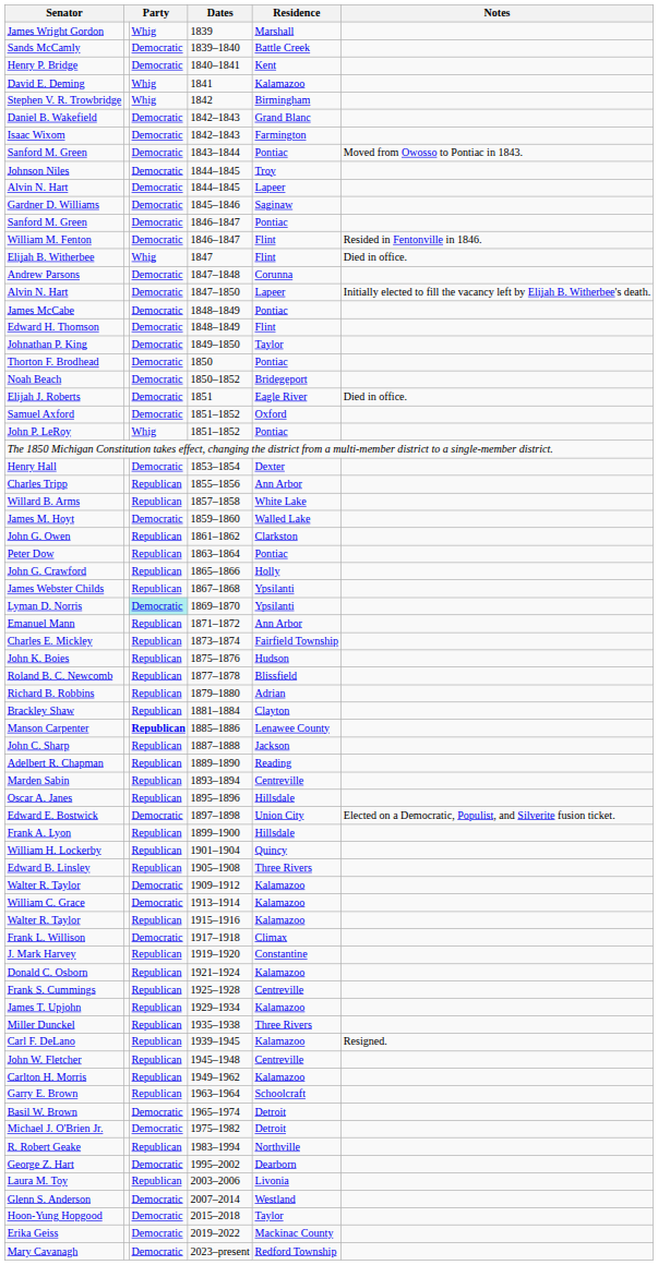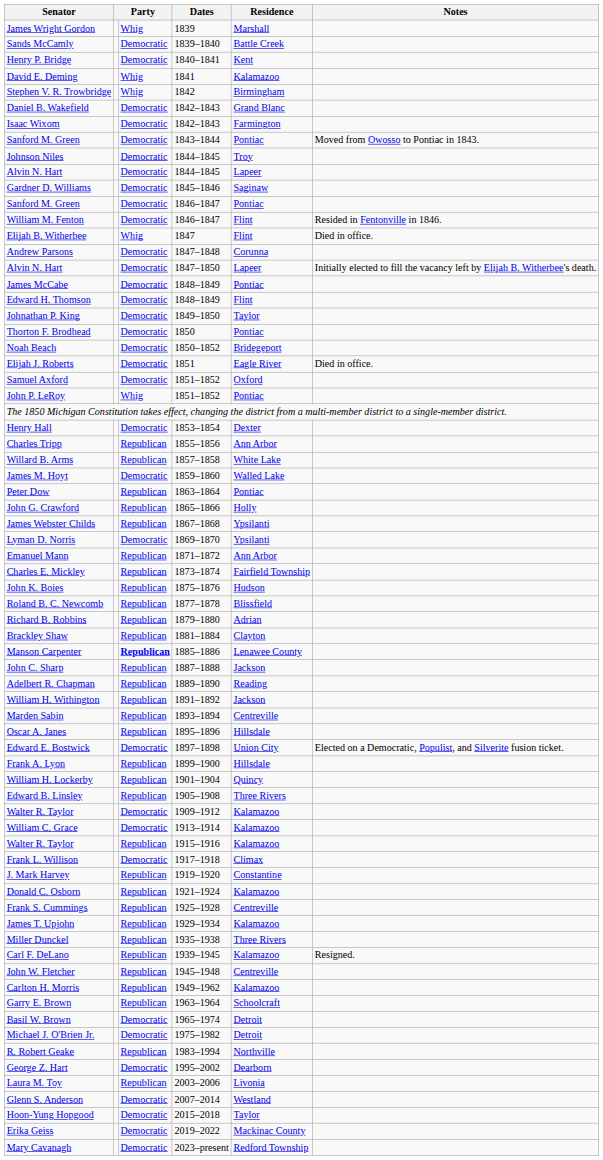 <table class=wikitable>
 <tr valign=bottom>
 <th>Senator</th>
 <th colspan="2">Party</th>
 <th>Dates</th>
 <th>Residence</th>
 <th>Notes</th>
 </tr>
 <tr>
 <td><a href='#'>James Wright Gordon</a></td>
 <td bgcolor=></td>
 <td><a href='#'>Whig</a></td>
 <td>1839</td>
 <td><a href='#'>Marshall</a></td>
 <td></td>
 </tr>
 <tr>
 <td><a href='#'>Sands McCamly</a></td>
 <td bgcolor=></td>
 <td><a href='#'>Democratic</a></td>
 <td>1839–1840</td>
 <td><a href='#'>Battle Creek</a></td>
 <td></td>
 </tr>
 <tr>
 <td><a href='#'>Henry P. Bridge</a></td>
 <td bgcolor=></td>
 <td><a href='#'>Democratic</a></td>
 <td>1840–1841</td>
 <td><a href='#'>Kent</a></td>
 <td></td>
 </tr>
 <tr>
 <td><a href='#'>David E. Deming</a></td>
 <td bgcolor=></td>
 <td><a href='#'>Whig</a></td>
 <td>1841</td>
 <td><a href='#'>Kalamazoo</a></td>
 <td></td>
 </tr>
 <tr>
 <td><a href='#'>Stephen V. R. Trowbridge</a></td>
 <td bgcolor=></td>
 <td><a href='#'>Whig</a></td>
 <td>1842</td>
 <td><a href='#'>Birmingham</a></td>
 <td></td>
 </tr>
 <tr>
 <td><a href='#'>Daniel B. Wakefield</a></td>
 <td bgcolor=></td>
 <td><a href='#'>Democratic</a></td>
 <td>1842–1843</td>
 <td><a href='#'>Grand Blanc</a></td>
 <td></td>
 </tr>
 <tr>
 <td><a href='#'>Isaac Wixom</a></td>
 <td bgcolor=></td>
 <td><a href='#'>Democratic</a></td>
 <td>1842–1843</td>
 <td><a href='#'>Farmington</a></td>
 <td></td>
 </tr>
 <tr>
 <td><a href='#'>Sanford M. Green</a></td>
 <td bgcolor=></td>
 <td><a href='#'>Democratic</a></td>
 <td>1843–1844</td>
 <td><a href='#'>Pontiac</a></td>
 <td>Moved from <a href='#'>Owosso</a> to Pontiac in 1843.</td>
 </tr>
 <tr>
 <td><a href='#'>Johnson Niles</a></td>
 <td bgcolor=></td>
 <td><a href='#'>Democratic</a></td>
 <td>1844–1845</td>
 <td><a href='#'>Troy</a></td>
 <td></td>
 </tr>
 <tr>
 <td><a href='#'>Alvin N. Hart</a></td>
 <td bgcolor=></td>
 <td><a href='#'>Democratic</a></td>
 <td>1844–1845</td>
 <td><a href='#'>Lapeer</a></td>
 <td></td>
 </tr>
 <tr>
 <td><a href='#'>Gardner D. Williams</a></td>
 <td bgcolor=></td>
 <td><a href='#'>Democratic</a></td>
 <td>1845–1846</td>
 <td><a href='#'>Saginaw</a></td>
 <td></td>
 </tr>
 <tr>
 <td><a href='#'>Sanford M. Green</a></td>
 <td bgcolor=></td>
 <td><a href='#'>Democratic</a></td>
 <td>1846–1847</td>
 <td><a href='#'>Pontiac</a></td>
 <td></td>
 </tr>
 <tr>
 <td><a href='#'>William M. Fenton</a></td>
 <td bgcolor=></td>
 <td><a href='#'>Democratic</a></td>
 <td>1846–1847</td>
 <td><a href='#'>Flint</a></td>
 <td>Resided in <a href='#'>Fentonville</a> in 1846.</td>
 </tr>
 <tr>
 <td><a href='#'>Elijah B. Witherbee</a></td>
 <td bgcolor=></td>
 <td><a href='#'>Whig</a></td>
 <td>1847</td>
 <td><a href='#'>Flint</a></td>
 <td>Died in office.</td>
 </tr>
 <tr>
 <td><a href='#'>Andrew Parsons</a></td>
 <td bgcolor=></td>
 <td><a href='#'>Democratic</a></td>
 <td>1847–1848</td>
 <td><a href='#'>Corunna</a></td>
 <td></td>
 </tr>
 <tr>
 <td><a href='#'>Alvin N. Hart</a></td>
 <td bgcolor=></td>
 <td><a href='#'>Democratic</a></td>
 <td>1847–1850</td>
 <td><a href='#'>Lapeer</a></td>
 <td>Initially elected to fill the vacancy left by <a href='#'>Elijah B. Witherbee</a>'s death.</td>
 </tr>
 <tr>
 <td><a href='#'>James McCabe</a></td>
 <td bgcolor=></td>
 <td><a href='#'>Democratic</a></td>
 <td>1848–1849</td>
 <td><a href='#'>Pontiac</a></td>
 <td></td>
 </tr>
 <tr>
 <td><a href='#'>Edward H. Thomson</a></td>
 <td bgcolor=></td>
 <td><a href='#'>Democratic</a></td>
 <td>1848–1849</td>
 <td><a href='#'>Flint</a></td>
 <td></td>
 </tr>
 <tr>
 <td><a href='#'>Johnathan P. King</a></td>
 <td bgcolor=></td>
 <td><a href='#'>Democratic</a></td>
 <td>1849–1850</td>
 <td><a href='#'>Taylor</a></td>
 <td></td>
 </tr>
 <tr>
 <td><a href='#'>Thorton F. Brodhead</a></td>
 <td bgcolor=></td>
 <td><a href='#'>Democratic</a></td>
 <td>1850</td>
 <td><a href='#'>Pontiac</a></td>
 <td></td>
 </tr>
 <tr>
 <td><a href='#'>Noah Beach</a></td>
 <td bgcolor=></td>
 <td><a href='#'>Democratic</a></td>
 <td>1850–1852</td>
 <td><a href='#'>Bridegeport</a></td>
 <td></td>
 </tr>
 <tr>
 <td><a href='#'>Elijah J. Roberts</a></td>
 <td bgcolor=></td>
 <td><a href='#'>Democratic</a></td>
 <td>1851</td>
 <td><a href='#'>Eagle River</a></td>
 <td>Died in office.</td>
 </tr>
 <tr>
 <td><a href='#'>Samuel Axford</a></td>
 <td bgcolor=></td>
 <td><a href='#'>Democratic</a></td>
 <td>1851–1852</td>
 <td><a href='#'>Oxford</a></td>
 <td></td>
 </tr>
 <tr>
 <td><a href='#'>John P. LeRoy</a></td>
 <td bgcolor=></td>
 <td><a href='#'>Whig</a></td>
 <td>1851–1852</td>
 <td><a href='#'>Pontiac</a></td>
 <td></td>
 </tr>
 <tr>
 <td colspan=6><em>The 1850 Michigan Constitution takes effect, changing the district from a multi-member district to a single-member district.</em></td>
 </tr>
 <tr>
 <td><a href='#'>Henry Hall</a></td>
 <td bgcolor=></td>
 <td><a href='#'>Democratic</a></td>
 <td>1853–1854</td>
 <td><a href='#'>Dexter</a></td>
 <td></td>
 </tr>
 <tr>
 <td><a href='#'>Charles Tripp</a></td>
 <td bgcolor=></td>
 <td><a href='#'>Republican</a></td>
 <td>1855–1856</td>
 <td><a href='#'>Ann Arbor</a></td>
 <td></td>
 </tr>
 <tr>
 <td><a href='#'>Willard B. Arms</a></td>
 <td bgcolor=></td>
 <td><a href='#'>Republican</a></td>
 <td>1857–1858</td>
 <td><a href='#'>White Lake</a></td>
 <td></td>
 </tr>
 <tr>
 <td><a href='#'>James M. Hoyt</a></td>
 <td bgcolor=></td>
 <td><a href='#'>Democratic</a></td>
 <td>1859–1860</td>
 <td><a href='#'>Walled Lake</a></td>
 <td></td>
 </tr>
 <tr>
-<td><a href='#'>John G. Owen</a></td>
-<td bgcolor=></td>
-<td><a href='#'>Republican</a></td>
-<td>1861–1862</td>
-<td><a href='#'>Clarkston</a></td>
-<td></td>
-</tr>
-<tr>
 <td><a href='#'>Peter Dow</a></td>
 <td bgcolor=></td>
 <td><a href='#'>Republican</a></td>
 <td>1863–1864</td>
 <td><a href='#'>Pontiac</a></td>
 <td></td>
 </tr>
 <tr>
 <td><a href='#'>John G. Crawford</a></td>
 <td bgcolor=></td>
 <td><a href='#'>Republican</a></td>
 <td>1865–1866</td>
 <td><a href='#'>Holly</a></td>
 <td></td>
 </tr>
 <tr>
 <td><a href='#'>James Webster Childs</a></td>
 <td bgcolor=></td>
 <td><a href='#'>Republican</a></td>
 <td>1867–1868</td>
 <td><a href='#'>Ypsilanti</a></td>
 <td></td>
 </tr>
 <tr>
 <td><a href='#'>Lyman D. Norris</a></td>
 <td bgcolor=></td>
-<td style="background: paleturquoise;"><a href='#'>Democratic</a></td>
+<td><a href='#'>Democratic</a></td>
 <td>1869–1870</td>
 <td><a href='#'>Ypsilanti</a></td>
 <td></td>
 </tr>
 <tr>
 <td><a href='#'>Emanuel Mann</a></td>
 <td bgcolor=></td>
 <td><a href='#'>Republican</a></td>
 <td>1871–1872</td>
 <td><a href='#'>Ann Arbor</a></td>
 <td></td>
 </tr>
 <tr>
 <td><a href='#'>Charles E. Mickley</a></td>
 <td bgcolor=></td>
 <td><a href='#'>Republican</a></td>
 <td>1873–1874</td>
 <td><a href='#'>Fairfield Township</a></td>
 <td></td>
 </tr>
 <tr>
 <td><a href='#'>John K. Boies</a></td>
 <td bgcolor=></td>
 <td><a href='#'>Republican</a></td>
 <td>1875–1876</td>
 <td><a href='#'>Hudson</a></td>
 <td></td>
 </tr>
 <tr>
 <td><a href='#'>Roland B. C. Newcomb</a></td>
 <td bgcolor=></td>
 <td><a href='#'>Republican</a></td>
 <td>1877–1878</td>
 <td><a href='#'>Blissfield</a></td>
 <td></td>
 </tr>
 <tr>
 <td><a href='#'>Richard B. Robbins</a></td>
 <td bgcolor=></td>
 <td><a href='#'>Republican</a></td>
 <td>1879–1880</td>
 <td><a href='#'>Adrian</a></td>
 <td></td>
 </tr>
 <tr>
 <td><a href='#'>Brackley Shaw</a></td>
 <td bgcolor=></td>
 <td><a href='#'>Republican</a></td>
 <td>1881–1884</td>
 <td><a href='#'>Clayton</a></td>
 <td></td>
 </tr>
 <tr>
 <td><a href='#'>Manson Carpenter</a></td>
 <td bgcolor=></td>
 <td><strong><a href='#'>Republican</a></strong></td>
 <td>1885–1886</td>
 <td><a href='#'>Lenawee County</a></td>
 <td></td>
 </tr>
 <tr>
 <td><a href='#'>John C. Sharp</a></td>
 <td bgcolor=></td>
 <td><a href='#'>Republican</a></td>
 <td>1887–1888</td>
 <td><a href='#'>Jackson</a></td>
 <td></td>
 </tr>
 <tr>
 <td><a href='#'>Adelbert R. Chapman</a></td>
 <td bgcolor=></td>
 <td><a href='#'>Republican</a></td>
 <td>1889–1890</td>
 <td><a href='#'>Reading</a></td>
+<td></td>
+</tr>
+<tr>
+<td><a href='#'>William H. Withington</a></td>
+<td bgcolor=></td>
+<td><a href='#'>Republican</a></td>
+<td>1891–1892</td>
+<td><a href='#'>Jackson</a></td>
 <td></td>
 </tr>
 <tr>
 <td><a href='#'>Marden Sabin</a></td>
 <td bgcolor=></td>
 <td><a href='#'>Republican</a></td>
 <td>1893–1894</td>
 <td><a href='#'>Centreville</a></td>
 <td></td>
 </tr>
 <tr>
 <td><a href='#'>Oscar A. Janes</a></td>
 <td bgcolor=></td>
 <td><a href='#'>Republican</a></td>
 <td>1895–1896</td>
 <td><a href='#'>Hillsdale</a></td>
 <td></td>
 </tr>
 <tr>
 <td><a href='#'>Edward E. Bostwick</a></td>
 <td bgcolor=></td>
 <td><a href='#'>Democratic</a></td>
 <td>1897–1898</td>
 <td><a href='#'>Union City</a></td>
 <td>Elected on a Democratic, <a href='#'>Populist</a>, and <a href='#'>Silverite</a> fusion ticket.</td>
 </tr>
 <tr>
 <td><a href='#'>Frank A. Lyon</a></td>
 <td bgcolor=></td>
 <td><a href='#'>Republican</a></td>
 <td>1899–1900</td>
 <td><a href='#'>Hillsdale</a></td>
 <td></td>
 </tr>
 <tr>
 <td><a href='#'>William H. Lockerby</a></td>
 <td bgcolor=></td>
 <td><a href='#'>Republican</a></td>
 <td>1901–1904</td>
 <td><a href='#'>Quincy</a></td>
 <td></td>
 </tr>
 <tr>
 <td><a href='#'>Edward B. Linsley</a></td>
 <td bgcolor=></td>
 <td><a href='#'>Republican</a></td>
 <td>1905–1908</td>
 <td><a href='#'>Three Rivers</a></td>
 <td></td>
 </tr>
 <tr>
 <td><a href='#'>Walter R. Taylor</a></td>
 <td bgcolor=></td>
 <td><a href='#'>Democratic</a></td>
 <td>1909–1912</td>
 <td><a href='#'>Kalamazoo</a></td>
 <td></td>
 </tr>
 <tr>
 <td><a href='#'>William C. Grace</a></td>
 <td bgcolor=></td>
 <td><a href='#'>Democratic</a></td>
 <td>1913–1914</td>
 <td><a href='#'>Kalamazoo</a></td>
 <td></td>
 </tr>
 <tr>
 <td><a href='#'>Walter R. Taylor</a></td>
 <td bgcolor=></td>
 <td><a href='#'>Republican</a></td>
 <td>1915–1916</td>
 <td><a href='#'>Kalamazoo</a></td>
 <td></td>
 </tr>
 <tr>
 <td><a href='#'>Frank L. Willison</a></td>
 <td bgcolor=></td>
 <td><a href='#'>Democratic</a></td>
 <td>1917–1918</td>
 <td><a href='#'>Climax</a></td>
 <td></td>
 </tr>
 <tr>
 <td><a href='#'>J. Mark Harvey</a></td>
 <td bgcolor=></td>
 <td><a href='#'>Republican</a></td>
 <td>1919–1920</td>
 <td><a href='#'>Constantine</a></td>
 <td></td>
 </tr>
 <tr>
 <td><a href='#'>Donald C. Osborn</a></td>
 <td bgcolor=></td>
 <td><a href='#'>Republican</a></td>
 <td>1921–1924</td>
 <td><a href='#'>Kalamazoo</a></td>
 <td></td>
 </tr>
 <tr>
 <td><a href='#'>Frank S. Cummings</a></td>
 <td bgcolor=></td>
 <td><a href='#'>Republican</a></td>
 <td>1925–1928</td>
 <td><a href='#'>Centreville</a></td>
 <td></td>
 </tr>
 <tr>
 <td><a href='#'>James T. Upjohn</a></td>
 <td bgcolor=></td>
 <td><a href='#'>Republican</a></td>
 <td>1929–1934</td>
 <td><a href='#'>Kalamazoo</a></td>
 <td></td>
 </tr>
 <tr>
 <td><a href='#'>Miller Dunckel</a></td>
 <td bgcolor=></td>
 <td><a href='#'>Republican</a></td>
 <td>1935–1938</td>
 <td><a href='#'>Three Rivers</a></td>
 <td></td>
 </tr>
 <tr>
 <td><a href='#'>Carl F. DeLano</a></td>
 <td bgcolor=></td>
 <td><a href='#'>Republican</a></td>
 <td>1939–1945</td>
 <td><a href='#'>Kalamazoo</a></td>
 <td>Resigned.</td>
 </tr>
 <tr>
 <td><a href='#'>John W. Fletcher</a></td>
 <td bgcolor=></td>
 <td><a href='#'>Republican</a></td>
 <td>1945–1948</td>
 <td><a href='#'>Centreville</a></td>
 <td></td>
 </tr>
 <tr>
 <td><a href='#'>Carlton H. Morris</a></td>
 <td bgcolor=></td>
 <td><a href='#'>Republican</a></td>
 <td>1949–1962</td>
 <td><a href='#'>Kalamazoo</a></td>
 <td></td>
 </tr>
 <tr>
 <td><a href='#'>Garry E. Brown</a></td>
 <td bgcolor=></td>
 <td><a href='#'>Republican</a></td>
 <td>1963–1964</td>
 <td><a href='#'>Schoolcraft</a></td>
 <td></td>
 </tr>
 <tr>
 <td><a href='#'>Basil W. Brown</a></td>
 <td bgcolor=></td>
 <td><a href='#'>Democratic</a></td>
 <td>1965–1974</td>
 <td><a href='#'>Detroit</a></td>
 <td></td>
 </tr>
 <tr>
 <td><a href='#'>Michael J. O'Brien Jr.</a></td>
 <td bgcolor=></td>
 <td><a href='#'>Democratic</a></td>
 <td>1975–1982</td>
 <td><a href='#'>Detroit</a></td>
 <td></td>
 </tr>
 <tr>
 <td><a href='#'>R. Robert Geake</a></td>
 <td bgcolor=></td>
 <td><a href='#'>Republican</a></td>
 <td>1983–1994</td>
 <td><a href='#'>Northville</a></td>
 <td></td>
 </tr>
 <tr>
 <td><a href='#'>George Z. Hart</a></td>
 <td bgcolor=></td>
 <td><a href='#'>Democratic</a></td>
 <td>1995–2002</td>
 <td><a href='#'>Dearborn</a></td>
 <td></td>
 </tr>
 <tr>
 <td><a href='#'>Laura M. Toy</a></td>
 <td bgcolor=></td>
 <td><a href='#'>Republican</a></td>
 <td>2003–2006</td>
 <td><a href='#'>Livonia</a></td>
 <td></td>
 </tr>
 <tr>
 <td><a href='#'>Glenn S. Anderson</a></td>
 <td bgcolor=></td>
 <td><a href='#'>Democratic</a></td>
 <td>2007–2014</td>
 <td><a href='#'>Westland</a></td>
 <td></td>
 </tr>
 <tr>
 <td><a href='#'>Hoon-Yung Hopgood</a></td>
 <td bgcolor=></td>
 <td><a href='#'>Democratic</a></td>
 <td>2015–2018</td>
 <td><a href='#'>Taylor</a></td>
 <td></td>
 </tr>
 <tr>
 <td><a href='#'>Erika Geiss</a></td>
 <td bgcolor=></td>
 <td><a href='#'>Democratic</a></td>
 <td>2019–2022</td>
 <td><a href='#'>Mackinac County</a></td>
 <td></td>
 </tr>
 <tr>
 <td><a href='#'>Mary Cavanagh</a></td>
 <td bgcolor=></td>
 <td><a href='#'>Democratic</a></td>
 <td>2023–present</td>
 <td><a href='#'>Redford Township</a></td>
 <td></td>
 </tr>
 </table>
